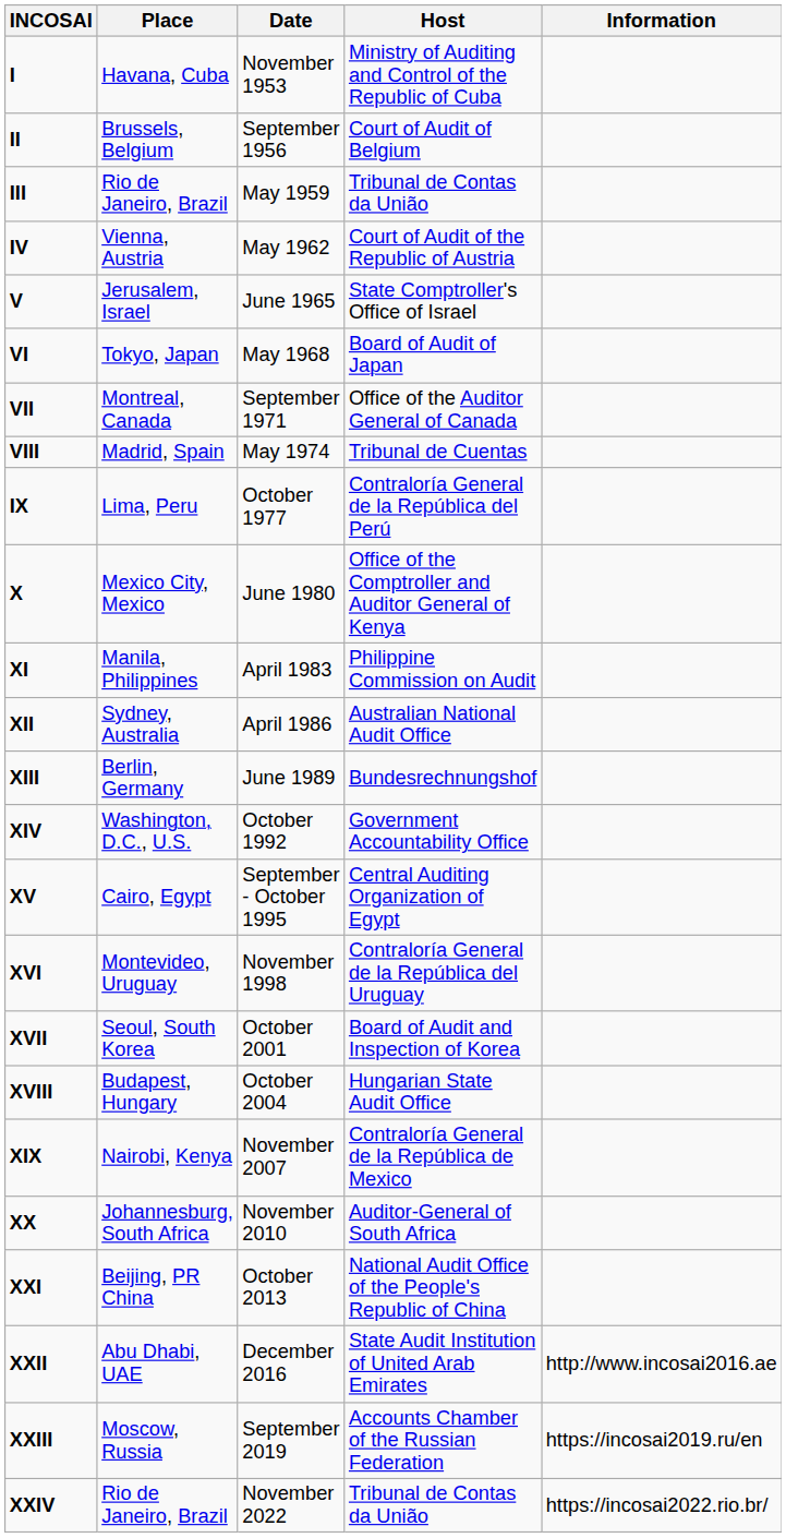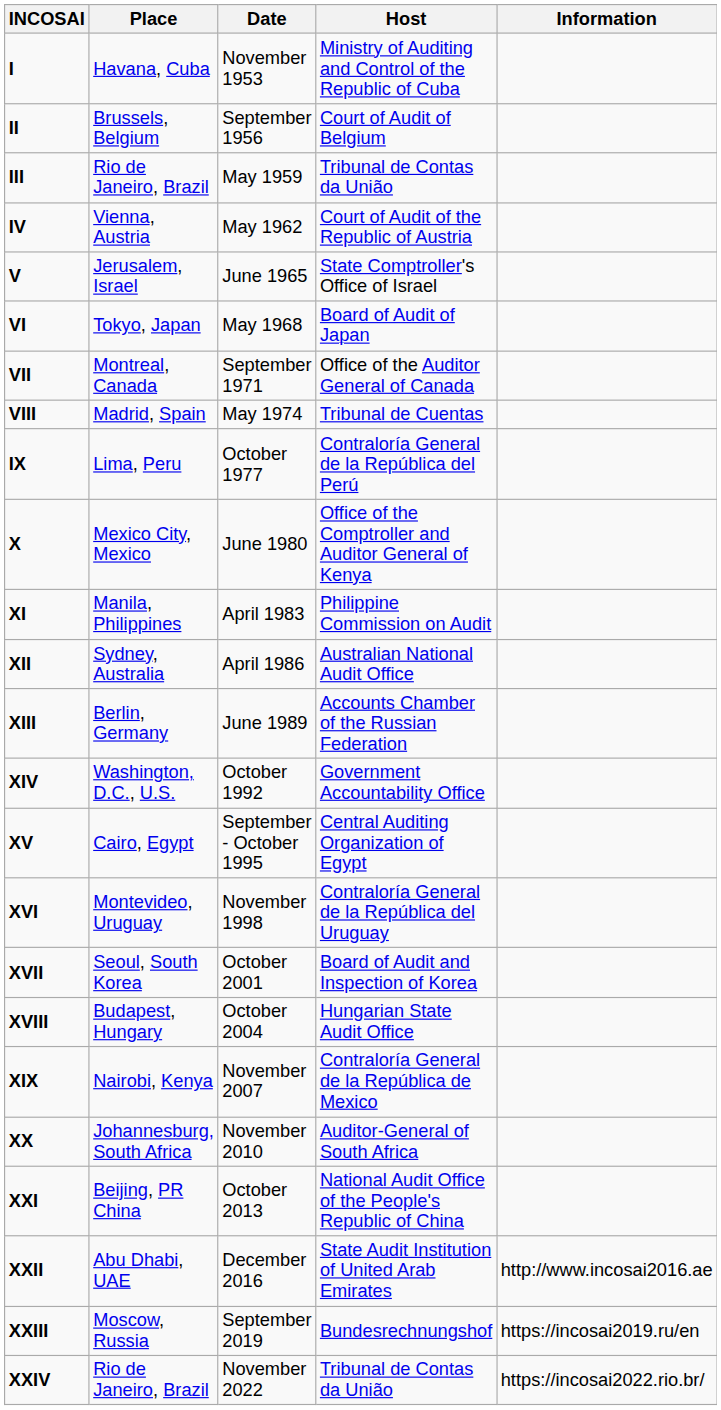 <table class="wikitable">
 <tr>
 <th>INCOSAI</th>
 <th>Place</th>
 <th>Date</th>
 <th><strong>Host</strong></th>
 <th><strong>Information</strong></th>
 </tr>
 <tr>
 <td><strong>I</strong></td>
 <td><a href='#'>Havana</a>, <a href='#'>Cuba</a></td>
 <td>November 1953</td>
 <td><a href='#'>Ministry of Auditing and Control of the Republic of Cuba</a></td>
 <td></td>
 </tr>
 <tr>
 <td><strong>II</strong></td>
 <td><a href='#'>Brussels</a>, <a href='#'>Belgium</a></td>
 <td>September 1956</td>
 <td><a href='#'>Court of Audit of Belgium</a></td>
 <td></td>
 </tr>
 <tr>
 <td><strong>III</strong></td>
 <td><a href='#'>Rio de Janeiro</a>, <a href='#'>Brazil</a></td>
 <td>May 1959</td>
 <td><a href='#'>Tribunal de Contas da União</a></td>
 <td></td>
 </tr>
 <tr>
 <td><strong>IV</strong></td>
 <td><a href='#'>Vienna</a>, <a href='#'>Austria</a></td>
 <td>May 1962</td>
 <td><a href='#'>Court of Audit of the Republic of Austria</a></td>
 <td></td>
 </tr>
 <tr>
 <td><strong>V</strong></td>
 <td><a href='#'>Jerusalem</a>, <a href='#'>Israel</a></td>
 <td>June 1965</td>
 <td><a href='#'>State Comptroller</a>'s Office of Israel</td>
 <td></td>
 </tr>
 <tr>
 <td><strong>VI</strong></td>
 <td><a href='#'>Tokyo</a>, <a href='#'>Japan</a></td>
 <td>May 1968</td>
 <td><a href='#'>Board of Audit of Japan</a></td>
 <td></td>
 </tr>
 <tr>
 <td><strong>VII</strong></td>
 <td><a href='#'>Montreal</a>, <a href='#'>Canada</a></td>
 <td>September 1971</td>
 <td>Office of the <a href='#'>Auditor General of Canada</a></td>
 <td></td>
 </tr>
 <tr>
 <td><strong>VIII</strong></td>
 <td><a href='#'>Madrid</a>, <a href='#'>Spain</a></td>
 <td>May 1974</td>
 <td><a href='#'>Tribunal de Cuentas</a></td>
 <td></td>
 </tr>
 <tr>
 <td><strong>IX</strong></td>
 <td><a href='#'>Lima</a>, <a href='#'>Peru</a></td>
 <td>October 1977</td>
 <td><a href='#'>Contraloría General de la República del Perú</a></td>
 <td></td>
 </tr>
 <tr>
 <td><strong>X</strong></td>
 <td><a href='#'>Mexico City</a>, <a href='#'>Mexico</a></td>
 <td>June 1980</td>
 <td><a href='#'>Office of the Comptroller and Auditor General of Kenya</a></td>
 <td></td>
 </tr>
 <tr>
 <td><strong>XI</strong></td>
 <td><a href='#'>Manila</a>, <a href='#'>Philippines</a></td>
 <td>April 1983</td>
 <td><a href='#'>Philippine Commission on Audit</a></td>
 <td></td>
 </tr>
 <tr>
 <td><strong>XII</strong></td>
 <td><a href='#'>Sydney</a>, <a href='#'>Australia</a></td>
 <td>April 1986</td>
 <td><a href='#'>Australian National Audit Office</a></td>
 <td></td>
 </tr>
 <tr>
 <td><strong>XIII</strong></td>
 <td><a href='#'>Berlin</a>, <a href='#'>Germany</a></td>
 <td>June 1989</td>
-<td><a href='#'>Bundesrechnungshof</a></td>
+<td><a href='#'>Accounts Chamber of the Russian Federation</a></td>
 <td><br></td>
 </tr>
 <tr>
 <td><strong>XIV</strong></td>
 <td><a href='#'>Washington, D.C.</a>, <a href='#'>U.S.</a></td>
 <td>October 1992</td>
 <td><a href='#'>Government Accountability Office</a></td>
 <td></td>
 </tr>
 <tr>
 <td><strong>XV</strong></td>
 <td><a href='#'>Cairo</a>, <a href='#'>Egypt</a></td>
 <td>September - October 1995</td>
 <td><a href='#'>Central Auditing Organization of Egypt</a></td>
 <td></td>
 </tr>
 <tr>
 <td><strong>XVI</strong></td>
 <td><a href='#'>Montevideo</a>, <a href='#'>Uruguay</a></td>
 <td>November 1998</td>
 <td><a href='#'>Contraloría General de la República del Uruguay</a></td>
 <td></td>
 </tr>
 <tr>
 <td><strong>XVII</strong></td>
 <td><a href='#'>Seoul</a>, <a href='#'>South Korea</a></td>
 <td>October 2001</td>
 <td><a href='#'>Board of Audit and Inspection of Korea</a></td>
 <td></td>
 </tr>
 <tr>
 <td><strong>XVIII</strong></td>
 <td><a href='#'>Budapest</a>, <a href='#'>Hungary</a></td>
 <td>October 2004</td>
 <td><a href='#'>Hungarian State Audit Office</a></td>
 <td></td>
 </tr>
 <tr>
 <td><strong>XIX</strong></td>
 <td><a href='#'>Nairobi</a>, <a href='#'>Kenya</a></td>
 <td>November 2007</td>
 <td><a href='#'>Contraloría General de la República de Mexico</a></td>
 <td></td>
 </tr>
 <tr>
 <td><strong>XX</strong></td>
 <td><a href='#'>Johannesburg, South Africa</a></td>
 <td>November 2010</td>
 <td><a href='#'>Auditor-General of South Africa</a></td>
 <td></td>
 </tr>
 <tr>
 <td><strong>XXI</strong></td>
 <td><a href='#'>Beijing</a>, <a href='#'>PR China</a></td>
 <td>October 2013</td>
 <td><a href='#'>National Audit Office of the People's Republic of China</a></td>
 <td></td>
 </tr>
 <tr>
 <td><strong>XXII</strong></td>
 <td><a href='#'>Abu Dhabi</a>, <a href='#'>UAE</a></td>
 <td>December 2016</td>
 <td><a href='#'>State Audit Institution of United Arab Emirates</a></td>
 <td>http://www.incosai2016.ae</td>
 </tr>
 <tr>
 <td><strong>XXIII</strong></td>
 <td><a href='#'>Moscow</a>, <a href='#'>Russia</a></td>
 <td>September 2019</td>
-<td><a href='#'>Accounts Chamber of the Russian Federation</a></td>
+<td><a href='#'>Bundesrechnungshof</a></td>
 <td>https://incosai2019.ru/en</td>
 </tr>
 <tr>
 <td><strong>XXIV</strong></td>
 <td><a href='#'>Rio de Janeiro</a>, <a href='#'>Brazil</a></td>
 <td>November 2022</td>
 <td><a href='#'>Tribunal de Contas da União</a></td>
 <td>https://incosai2022.rio.br/</td>
 </tr>
 </table>
